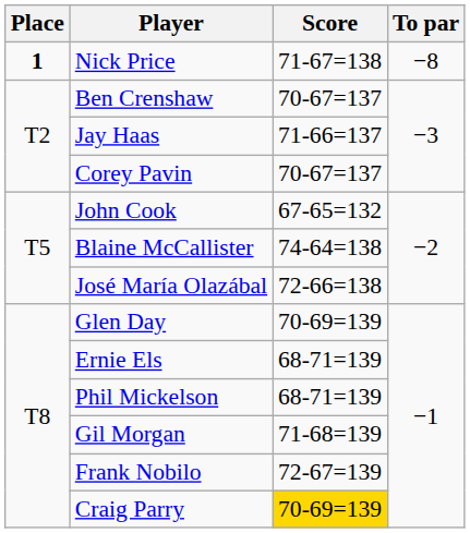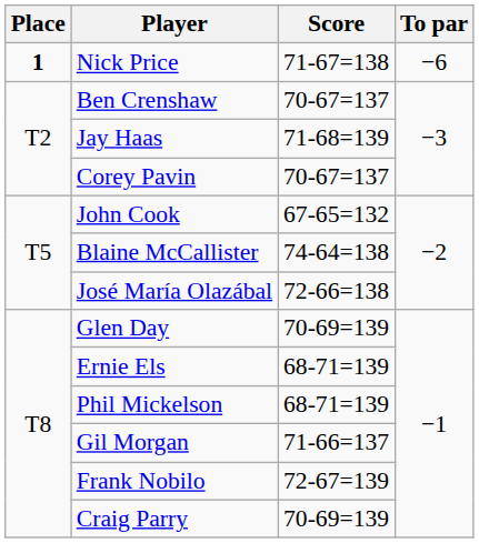 <table class="wikitable">
 <tr>
 <th>Place</th>
 <th>Player</th>
 <th>Score</th>
 <th>To par</th>
 </tr>
 <tr>
 <td align=center><strong>1</strong></td>
 <td> <a href='#'>Nick Price</a></td>
 <td align=center>71-67=138</td>
-<td align=center>−8</td>
+<td align=center>−6</td>
 </tr>
 <tr>
 <td rowspan="3" align=center>T2</td>
 <td> <a href='#'>Ben Crenshaw</a></td>
 <td align=center>70-67=137</td>
 <td rowspan="3" align=center>−3</td>
 </tr>
 <tr>
 <td> <a href='#'>Jay Haas</a></td>
-<td align=center>71-66=137</td>
+<td align=center>71-68=139</td>
 </tr>
 <tr>
 <td> <a href='#'>Corey Pavin</a></td>
 <td align=center>70-67=137</td>
 </tr>
 <tr>
 <td rowspan="3" align=center>T5</td>
 <td> <a href='#'>John Cook</a></td>
 <td align=center>67-65=132</td>
 <td rowspan="3" align=center>−2</td>
 </tr>
 <tr>
 <td> <a href='#'>Blaine McCallister</a></td>
 <td align=center>74-64=138</td>
 </tr>
 <tr>
 <td> <a href='#'>José María Olazábal</a></td>
 <td align=center>72-66=138</td>
 </tr>
 <tr>
 <td rowspan="6" align=center>T8</td>
 <td> <a href='#'>Glen Day</a></td>
 <td align=center>70-69=139</td>
 <td rowspan="6" align=center>−1</td>
 </tr>
 <tr>
 <td> <a href='#'>Ernie Els</a></td>
 <td align=center>68-71=139</td>
 </tr>
 <tr>
 <td> <a href='#'>Phil Mickelson</a></td>
 <td align=center>68-71=139</td>
 </tr>
 <tr>
 <td> <a href='#'>Gil Morgan</a></td>
-<td align=center>71-68=139</td>
+<td align=center>71-66=137</td>
 </tr>
 <tr>
 <td> <a href='#'>Frank Nobilo</a></td>
 <td align=center>72-67=139</td>
 </tr>
 <tr>
 <td> <a href='#'>Craig Parry</a></td>
-<td align=center style="background: gold;">70-69=139</td>
+<td align=center>70-69=139</td>
 </tr>
 </table>
